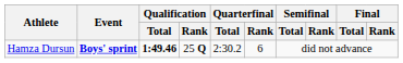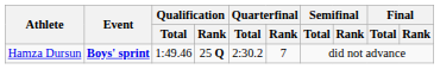 <table class="wikitable">
 <tr>
 <th rowspan="2">Athlete</th>
 <th rowspan="2">Event</th>
 <th colspan="2">Qualification</th>
 <th colspan="2">Quarterfinal</th>
 <th colspan="2">Semifinal</th>
 <th colspan="2">Final</th>
 </tr>
 <tr>
 <th>Total</th>
 <th>Rank</th>
 <th>Total</th>
 <th>Rank</th>
 <th>Total</th>
 <th>Rank</th>
 <th>Total</th>
 <th>Rank</th>
 </tr>
 <tr>
 <td><a href='#'>Hamza Dursun</a></td>
 <td><strong><a href='#'>Boys' sprint</a></strong></td>
-<td align="center"><strong>1:49.46</strong></td>
+<td align="center">1:49.46</td>
 <td align="center">25 <strong>Q</strong></td>
 <td align="center">2:30.2</td>
-<td align="center">6</td>
+<td align="center">7</td>
 <td align="center" colspan=4>did not advance</td>
 </tr>
 </table>
